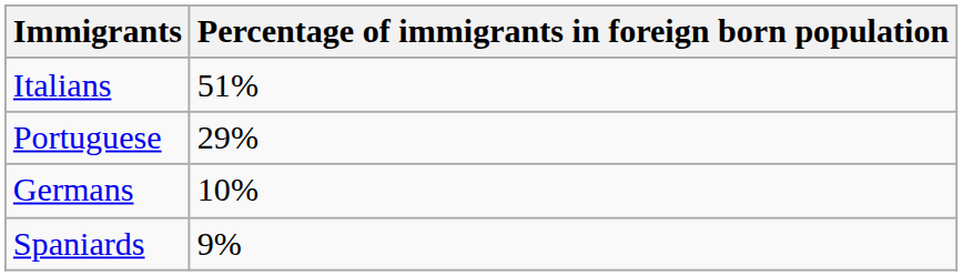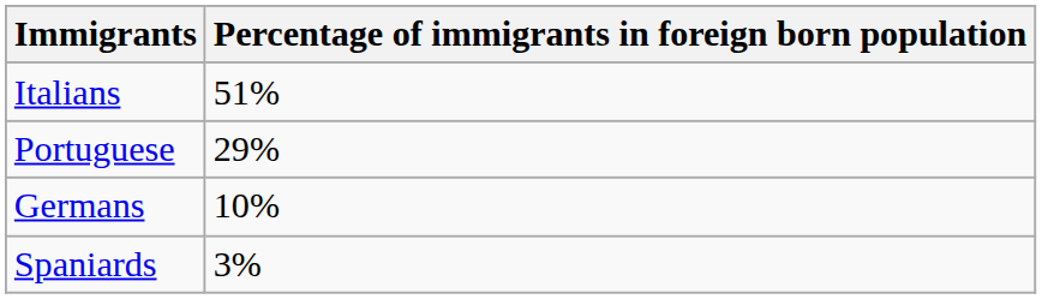 <table class="wikitable sortable">
 <tr>
 <th>Immigrants</th>
 <th>Percentage of immigrants in foreign born population</th>
 </tr>
 <tr>
 <td> <a href='#'>Italians</a></td>
 <td>51%</td>
 </tr>
 <tr>
 <td> <a href='#'>Portuguese</a></td>
 <td>29%</td>
 </tr>
 <tr>
 <td> <a href='#'>Germans</a></td>
 <td>10%</td>
 </tr>
 <tr>
 <td> <a href='#'>Spaniards</a></td>
-<td>9%</td>
+<td>3%</td>
 </tr>
 </table>
